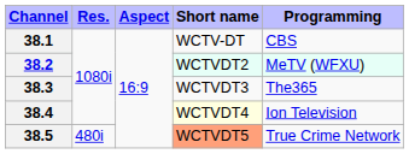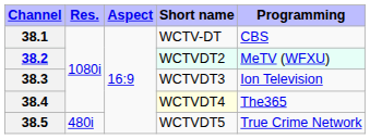 <table class="wikitable">
 <tr>
 <th style="background-color: #bdbdff" scope = "col"><a href='#'>Channel</a></th>
 <th style="background-color: #bdbdff" scope = "col"><a href='#'>Res.</a></th>
 <th style="background-color: #bdbdff" scope = "col"><a href='#'>Aspect</a></th>
 <th style="background-color: #bdbdff" scope = "col">Short name</th>
 <th style="background-color: #bdbdff" scope = "col">Programming</th>
 </tr>
 <tr>
 <th scope = "row">38.1</th>
 <td rowspan=4><a href='#'>1080i</a></td>
 <td rowspan=5><a href='#'>16:9</a></td>
 <td>WCTV-DT</td>
 <td><a href='#'>CBS</a></td>
 </tr>
 <tr style="background-color: #E6FFF7;">
 <th scope = "row"><a href='#'>38.2</a></th>
 <td>WCTVDT2</td>
 <td><a href='#'>MeTV</a> (<a href='#'>WFXU</a>)</td>
 </tr>
 <tr>
 <th scope = "row">38.3</th>
 <td>WCTVDT3</td>
-<td><a href='#'>The365</a></td>
+<td><a href='#'>Ion Television</a></td>
 </tr>
 <tr>
 <th scope = "row">38.4</th>
 <td style="background: lightyellow;">WCTVDT4</td>
-<td><a href='#'>Ion Television</a></td>
+<td><a href='#'>The365</a></td>
 </tr>
 <tr>
 <th scope = "row">38.5</th>
 <td><a href='#'>480i</a></td>
-<td style="background: lightsalmon;">WCTVDT5</td>
+<td>WCTVDT5</td>
 <td><a href='#'>True Crime Network</a></td>
 </tr>
 </table>
